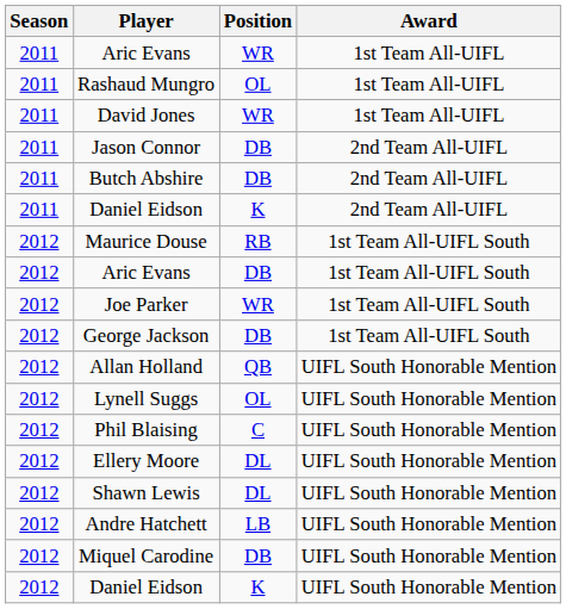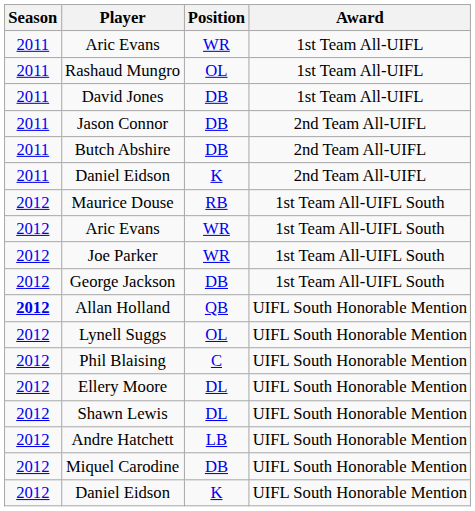 <table class="wikitable" style="text-align:center">
 <tr bgcolor="#efefef">
 <th>Season</th>
 <th>Player</th>
 <th>Position</th>
 <th>Award</th>
 </tr>
 <tr>
 <td><a href='#'>2011</a></td>
 <td>Aric Evans</td>
 <td><a href='#'>WR</a></td>
 <td>1st Team All-UIFL</td>
 </tr>
 <tr>
 <td><a href='#'>2011</a></td>
 <td>Rashaud Mungro</td>
 <td><a href='#'>OL</a></td>
 <td>1st Team All-UIFL</td>
 </tr>
 <tr>
 <td><a href='#'>2011</a></td>
 <td>David Jones</td>
-<td><a href='#'>WR</a></td>
+<td><a href='#'>DB</a></td>
 <td>1st Team All-UIFL</td>
 </tr>
 <tr>
 <td><a href='#'>2011</a></td>
 <td>Jason Connor</td>
 <td><a href='#'>DB</a></td>
 <td>2nd Team All-UIFL</td>
 </tr>
 <tr>
 <td><a href='#'>2011</a></td>
 <td>Butch Abshire</td>
 <td><a href='#'>DB</a></td>
 <td>2nd Team All-UIFL</td>
 </tr>
 <tr>
 <td><a href='#'>2011</a></td>
 <td>Daniel Eidson</td>
 <td><a href='#'>K</a></td>
 <td>2nd Team All-UIFL</td>
 </tr>
 <tr>
 <td><a href='#'>2012</a></td>
 <td>Maurice Douse</td>
 <td><a href='#'>RB</a></td>
 <td>1st Team All-UIFL South</td>
 </tr>
 <tr>
 <td><a href='#'>2012</a></td>
 <td>Aric Evans</td>
-<td><a href='#'>DB</a></td>
+<td><a href='#'>WR</a></td>
 <td>1st Team All-UIFL South</td>
 </tr>
 <tr>
 <td><a href='#'>2012</a></td>
 <td>Joe Parker</td>
 <td><a href='#'>WR</a></td>
 <td>1st Team All-UIFL South</td>
 </tr>
 <tr>
 <td><a href='#'>2012</a></td>
 <td>George Jackson</td>
 <td><a href='#'>DB</a></td>
 <td>1st Team All-UIFL South</td>
 </tr>
 <tr>
-<td><a href='#'>2012</a></td>
+<td><strong><a href='#'>2012</a></strong></td>
 <td>Allan Holland</td>
 <td><a href='#'>QB</a></td>
 <td>UIFL South Honorable Mention</td>
 </tr>
 <tr>
 <td><a href='#'>2012</a></td>
 <td>Lynell Suggs</td>
 <td><a href='#'>OL</a></td>
 <td>UIFL South Honorable Mention</td>
 </tr>
 <tr>
 <td><a href='#'>2012</a></td>
 <td>Phil Blaising</td>
 <td><a href='#'>C</a></td>
 <td>UIFL South Honorable Mention</td>
 </tr>
 <tr>
 <td><a href='#'>2012</a></td>
 <td>Ellery Moore</td>
 <td><a href='#'>DL</a></td>
 <td>UIFL South Honorable Mention</td>
 </tr>
 <tr>
 <td><a href='#'>2012</a></td>
 <td>Shawn Lewis</td>
 <td><a href='#'>DL</a></td>
 <td>UIFL South Honorable Mention</td>
 </tr>
 <tr>
 <td><a href='#'>2012</a></td>
 <td>Andre Hatchett</td>
 <td><a href='#'>LB</a></td>
 <td>UIFL South Honorable Mention</td>
 </tr>
 <tr>
 <td><a href='#'>2012</a></td>
 <td>Miquel Carodine</td>
 <td><a href='#'>DB</a></td>
 <td>UIFL South Honorable Mention</td>
 </tr>
 <tr>
 <td><a href='#'>2012</a></td>
 <td>Daniel Eidson</td>
 <td><a href='#'>K</a></td>
 <td>UIFL South Honorable Mention</td>
 </tr>
 </table>
